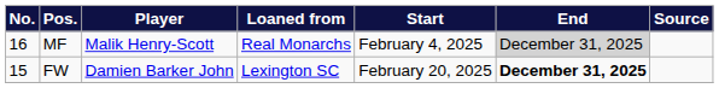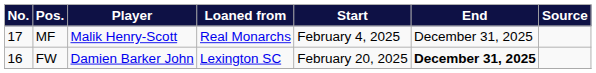 <table class="wikitable sortable" style="text-align:center; font-size:95%; text-align:left;">
 <tr>
 <th style="background:#0E1145; color:#FFFFFF">No.</th>
 <th style="background:#0E1145; color:#FFFFFF">Pos.</th>
 <th style="background:#0E1145; color:#FFFFFF">Player</th>
 <th style="background:#0E1145; color:#FFFFFF">Loaned from</th>
 <th style="background:#0E1145; color:#FFFFFF">Start</th>
 <th style="background:#0E1145; color:#FFFFFF">End</th>
 <th style="background:#0E1145; color:#FFFFFF">Source</th>
 </tr>
 <tr>
-<td>16</td>
+<td>17</td>
 <td>MF</td>
 <td align="left"> <a href='#'>Malik Henry-Scott</a></td>
 <td align="left"> <a href='#'>Real Monarchs</a></td>
 <td>February 4, 2025</td>
-<td style="background: lightgrey;">December 31, 2025</td>
+<td>December 31, 2025</td>
 <td></td>
 </tr>
 <tr>
-<td>15</td>
+<td>16</td>
 <td>FW</td>
 <td align="left"> <a href='#'>Damien Barker John</a></td>
 <td align="left"> <a href='#'>Lexington SC</a></td>
 <td>February 20, 2025</td>
 <td><strong>December 31, 2025</strong></td>
 <td></td>
 </tr>
 <tr>
 </tr>
 </table>
